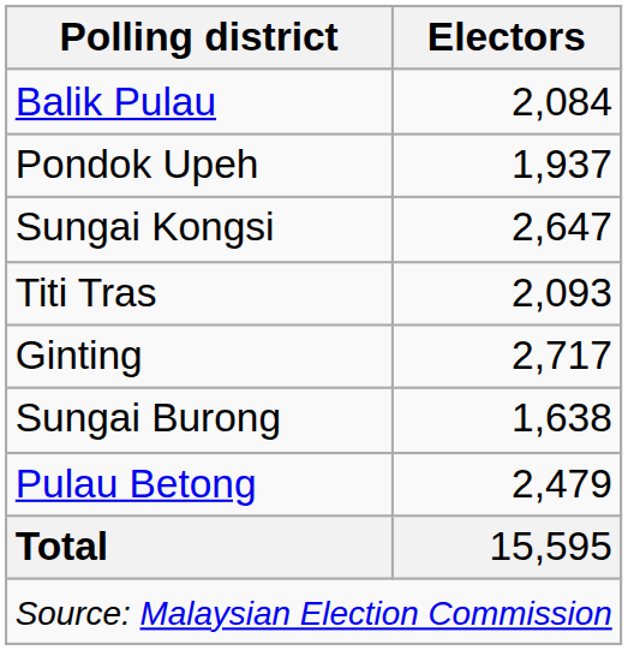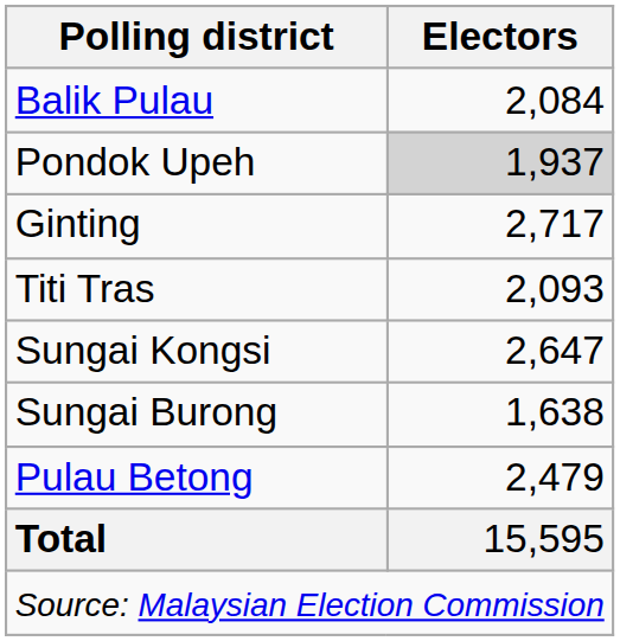 <table class="wikitable sortable">
 <tr>
 <th>Polling district</th>
 <th>Electors</th>
 </tr>
 <tr>
 <td><a href='#'>Balik Pulau</a></td>
 <td align="right">2,084</td>
 </tr>
 <tr>
 <td>Pondok Upeh</td>
-<td align="right">1,937</td>
+<td align="right" style="background: lightgrey;">1,937</td>
 </tr>
 <tr>
-<td>Sungai Kongsi</td>
-<td align="right">2,647</td>
+<td>Ginting</td>
+<td align="right">2,717</td>
 </tr>
 <tr>
 <td>Titi Tras</td>
 <td align="right">2,093</td>
 </tr>
 <tr>
-<td>Ginting</td>
-<td align="right">2,717</td>
+<td>Sungai Kongsi</td>
+<td align="right">2,647</td>
 </tr>
 <tr>
 <td>Sungai Burong</td>
 <td align="right">1,638</td>
 </tr>
 <tr>
 <td><a href='#'>Pulau Betong</a></td>
 <td align="right">2,479</td>
 </tr>
 <tr>
 <td style="background: #f2f2f2"><strong>Total</strong></td>
 <td style="background: #f2f2f2" align="right">15,595</td>
 </tr>
 <tr>
 <td colspan="2" align="right"><small><em>Source: <a href='#'>Malaysian Election Commission</a></em></small></td>
 </tr>
 </table>
